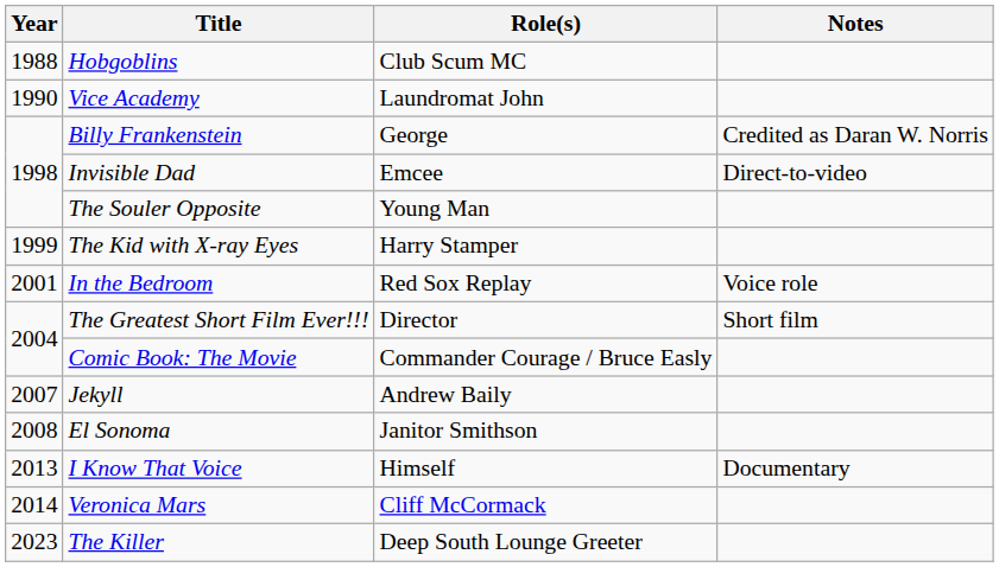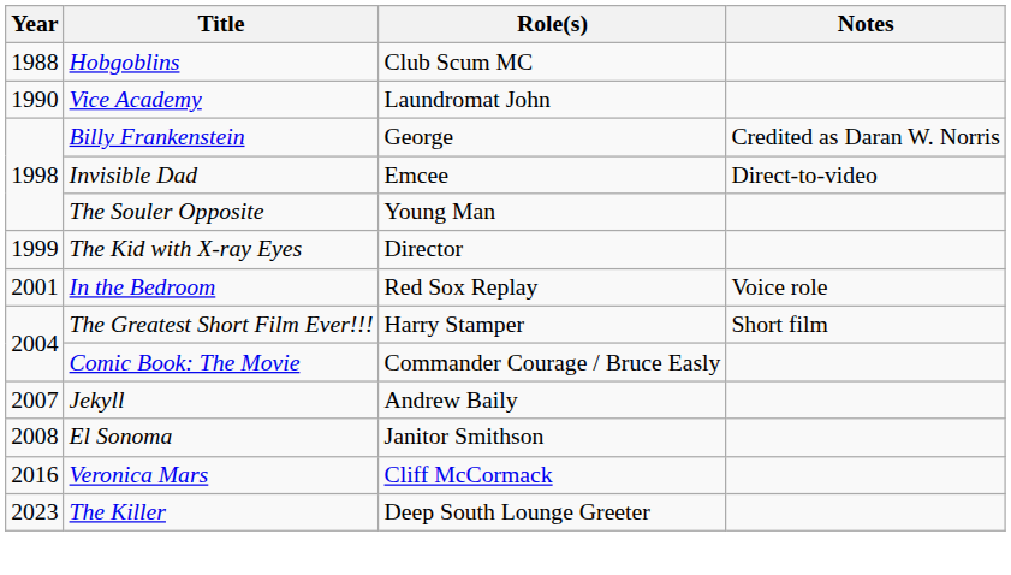 <table class="wikitable">
 <tr>
 <th>Year</th>
 <th>Title</th>
 <th>Role(s)</th>
 <th>Notes</th>
 </tr>
 <tr>
 <td>1988</td>
 <td><em><a href='#'>Hobgoblins</a></em></td>
 <td>Club Scum MC</td>
 <td></td>
 </tr>
 <tr>
 <td>1990</td>
 <td><em><a href='#'>Vice Academy</a></em></td>
 <td>Laundromat John</td>
 <td></td>
 </tr>
 <tr>
 <td rowspan=3>1998</td>
 <td><em><a href='#'>Billy Frankenstein</a></em></td>
 <td>George</td>
 <td>Credited as Daran W. Norris</td>
 </tr>
 <tr>
 <td><em>Invisible Dad</em></td>
 <td>Emcee</td>
 <td>Direct-to-video</td>
 </tr>
 <tr>
 <td><em>The Souler Opposite</em></td>
 <td>Young Man</td>
 <td></td>
 </tr>
 <tr>
 <td>1999</td>
 <td><em>The Kid with X-ray Eyes</em></td>
-<td>Harry Stamper</td>
+<td>Director</td>
 <td></td>
 </tr>
 <tr>
 <td>2001</td>
 <td><em><a href='#'>In the Bedroom</a></em></td>
 <td>Red Sox Replay</td>
 <td>Voice role</td>
 </tr>
 <tr>
 <td rowspan=2>2004</td>
 <td><em>The Greatest Short Film Ever!!!</em></td>
-<td>Director</td>
+<td>Harry Stamper</td>
 <td>Short film</td>
 </tr>
 <tr>
 <td><em><a href='#'>Comic Book: The Movie</a></em></td>
 <td>Commander Courage / Bruce Easly</td>
 <td></td>
 </tr>
 <tr>
 <td>2007</td>
 <td><em>Jekyll</em></td>
 <td>Andrew Baily</td>
 <td></td>
 </tr>
 <tr>
 <td>2008</td>
 <td><em>El Sonoma</em></td>
 <td>Janitor Smithson</td>
 <td></td>
 </tr>
 <tr>
-<td>2013</td>
-<td><em><a href='#'>I Know That Voice</a></em></td>
-<td>Himself</td>
-<td>Documentary</td>
-</tr>
-<tr>
-<td>2014</td>
+<td>2016</td>
 <td><em><a href='#'>Veronica Mars</a></em></td>
 <td><a href='#'>Cliff McCormack</a></td>
 <td></td>
 </tr>
 <tr>
 <td>2023</td>
 <td><em><a href='#'>The Killer</a></em></td>
 <td>Deep South Lounge Greeter</td>
 <td></td>
 </tr>
 </table>
